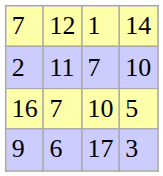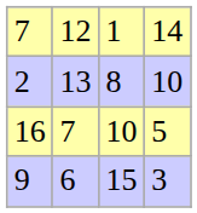 <table class="wikitable" style="float: left; margin-left: 1em;">
 <tr>
 <td style="background-color: #ffffaa">7</td>
 <td style="background-color: #ffffaa">12</td>
 <td style="background-color: #ffffaa">1</td>
 <td style="background-color: #ffffaa">14</td>
 </tr>
 <tr>
 <td style="background-color: #ccccff">2</td>
-<td style="background-color: #ccccff">11</td>
-<td style="background-color: #ccccff">7</td>
+<td style="background-color: #ccccff">13</td>
+<td style="background-color: #ccccff">8</td>
 <td style="background-color: #ccccff">10</td>
 </tr>
 <tr>
 <td style="background-color: #ffffaa">16</td>
 <td style="background-color: #ffffaa">7</td>
 <td style="background-color: #ffffaa">10</td>
 <td style="background-color: #ffffaa">5</td>
 </tr>
 <tr>
 <td style="background-color: #ccccff">9</td>
 <td style="background-color: #ccccff">6</td>
-<td style="background-color: #ccccff">17</td>
+<td style="background-color: #ccccff">15</td>
 <td style="background-color: #ccccff">3</td>
 </tr>
 </table>
